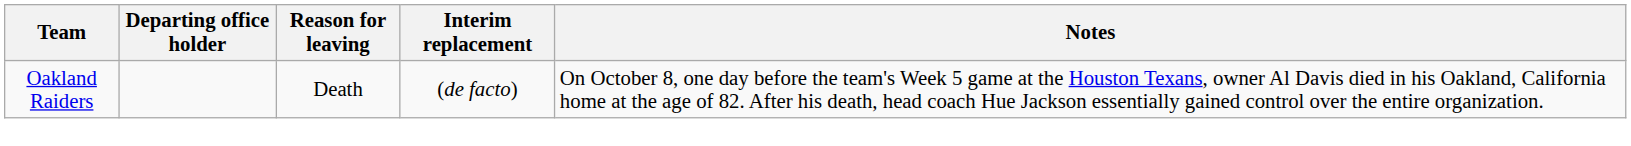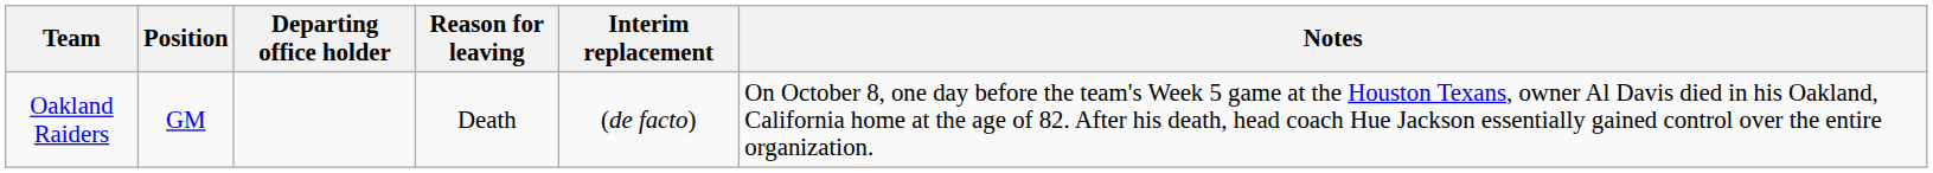 <table class="wikitable sortable plainrowheaders">
 <tr>
 <th>Team</th>
+<th>Position</th>
 <th>Departing office holder</th>
 <th>Reason for leaving</th>
 <th>Interim replacement</th>
 <th class="unsortable">Notes</th>
 </tr>
 <tr>
 <td style="text-align:center;"><a href='#'>Oakland Raiders</a></td>
+<td style="text-align:center;"><a href='#'>GM</a></td>
 <td style="text-align:center;"></td>
 <td style="text-align:center;">Death</td>
 <td style="text-align:center;"> (<em>de facto</em>)</td>
 <td>On October 8, one day before the team's Week 5 game at the <a href='#'>Houston Texans</a>, owner Al Davis died in his Oakland, California home at the age of 82. After his death, head coach Hue Jackson essentially gained control over the entire organization.</td>
 </tr>
 </table>
